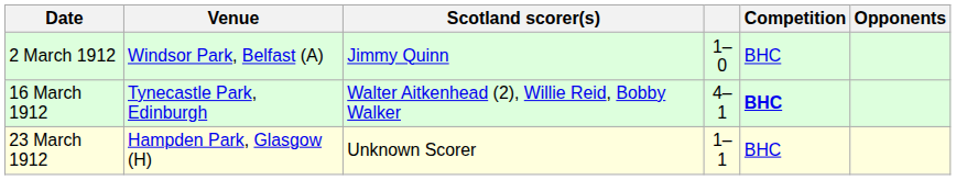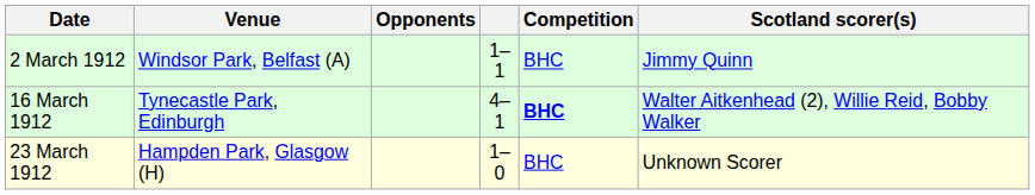 <table class="wikitable">
 <tr>
 <th>Date</th>
 <th>Venue</th>
-<th>Scotland scorer(s)</th>
+<th>Opponents</th>
 <th></th>
 <th>Competition</th>
-<th>Opponents</th>
+<th>Scotland scorer(s)</th>
 </tr>
 <tr bgcolor=#ddffdd>
 <td>2 March 1912</td>
 <td><a href='#'>Windsor Park</a>, <a href='#'>Belfast</a> (A)</td>
+<td></td>
+<td align=center>1–1</td>
+<td><a href='#'>BHC</a></td>
 <td><a href='#'>Jimmy Quinn</a></td>
-<td align=center>1–0</td>
-<td><a href='#'>BHC</a></td>
-<td></td>
 </tr>
 <tr bgcolor=#ddffdd>
 <td>16 March 1912</td>
 <td><a href='#'>Tynecastle Park</a>, <a href='#'>Edinburgh</a></td>
-<td><a href='#'>Walter Aitkenhead</a> (2), <a href='#'>Willie Reid</a>, <a href='#'>Bobby Walker</a></td>
+<td></td>
 <td align=center>4–1</td>
 <td><strong><a href='#'>BHC</a></strong></td>
-<td></td>
+<td><a href='#'>Walter Aitkenhead</a> (2), <a href='#'>Willie Reid</a>, <a href='#'>Bobby Walker</a></td>
 </tr>
 <tr bgcolor=#ffffdd>
 <td>23 March 1912</td>
 <td><a href='#'>Hampden Park</a>, <a href='#'>Glasgow</a> (H)</td>
+<td></td>
+<td align=center>1–0</td>
+<td><a href='#'>BHC</a></td>
 <td>Unknown Scorer</td>
-<td align=center>1–1</td>
-<td><a href='#'>BHC</a></td>
-<td></td>
 </tr>
 </table>
